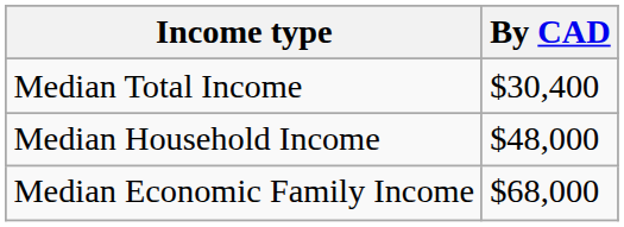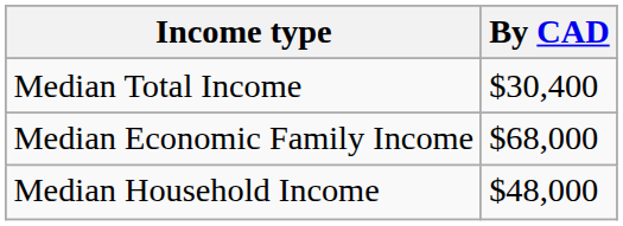 <table class="wikitable">
 <tr>
 <th>Income type</th>
 <th>By <a href='#'>CAD</a></th>
 </tr>
 <tr>
 <td>Median Total Income</td>
 <td>$30,400</td>
 </tr>
 <tr>
+<td>Median Economic Family Income</td>
+<td>$68,000</td>
+</tr>
+<tr>
 <td>Median Household Income</td>
 <td>$48,000</td>
 </tr>
-<tr>
-<td>Median Economic Family Income</td>
-<td>$68,000</td>
-</tr>
 </table>
